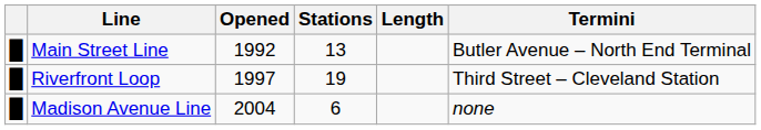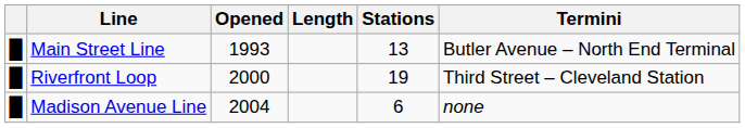 <table class="wikitable">
 <tr>
 <th></th>
 <th>Line</th>
 <th>Opened</th>
+<th>Length</th>
 <th>Stations</th>
-<th>Length</th>
 <th>Termini</th>
 </tr>
 <tr>
 <td><span>█</span></td>
 <td><a href='#'>Main Street Line</a></td>
-<td align="center">1992</td>
+<td align="center">1993</td>
+<td></td>
 <td align="center">13</td>
-<td></td>
 <td>Butler Avenue – North End Terminal</td>
 </tr>
 <tr>
 <td><span>█</span></td>
 <td><a href='#'>Riverfront Loop</a></td>
-<td align="center">1997</td>
+<td align="center">2000</td>
+<td></td>
 <td align="center">19</td>
-<td></td>
 <td>Third Street – Cleveland Station</td>
 </tr>
 <tr>
 <td><span>█</span></td>
 <td><a href='#'>Madison Avenue Line</a></td>
 <td align="center">2004</td>
+<td></td>
 <td align="center">6</td>
-<td></td>
 <td><em>none</em></td>
 </tr>
 </table>
